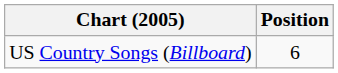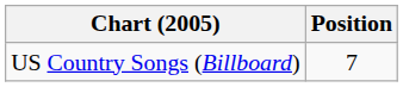 <table class="wikitable sortable">
 <tr>
 <th scope="col">Chart (2005)</th>
 <th scope="col">Position</th>
 </tr>
 <tr>
 <td>US <a href='#'>Country Songs</a> (<em><a href='#'>Billboard</a></em>)</td>
-<td align="center">6</td>
+<td align="center">7</td>
 </tr>
 </table>
